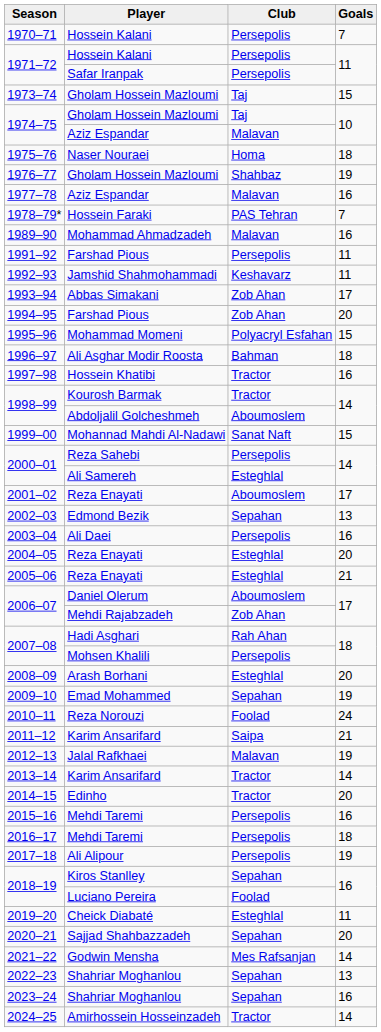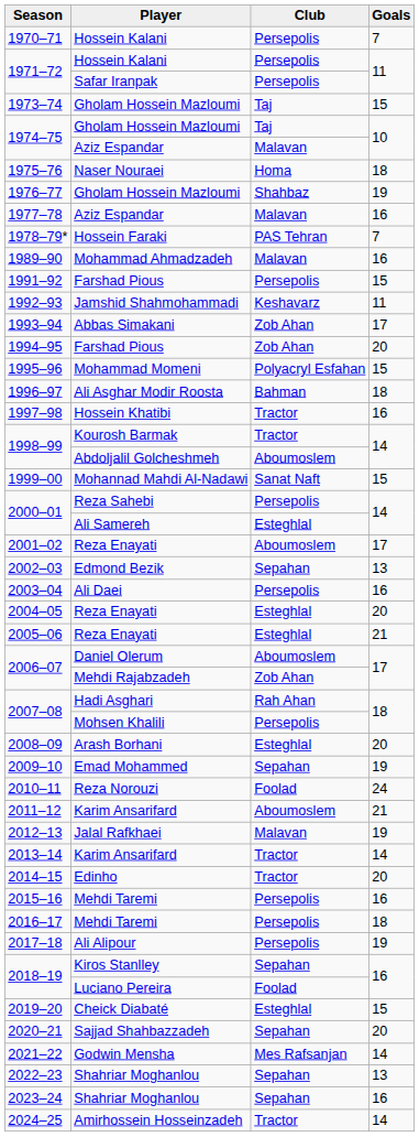 <table class="wikitable sortable">
 <tr>
 <th style="background:#efefef;">Season</th>
 <th style="background:#efefef;">Player</th>
 <th style="background:#efefef;">Club</th>
 <th style="background:#efefef;">Goals</th>
 </tr>
 <tr>
 <td><a href='#'>1970–71</a></td>
 <td> <a href='#'>Hossein Kalani</a></td>
 <td><a href='#'>Persepolis</a></td>
 <td>7</td>
 </tr>
 <tr>
 <td rowspan="2"><a href='#'>1971–72</a></td>
 <td> <a href='#'>Hossein Kalani</a></td>
 <td><a href='#'>Persepolis</a></td>
 <td rowspan="2">11</td>
 </tr>
 <tr>
 <td> <a href='#'>Safar Iranpak</a></td>
 <td><a href='#'>Persepolis</a></td>
 </tr>
 <tr>
 <td><a href='#'>1973–74</a></td>
 <td> <a href='#'>Gholam Hossein Mazloumi</a></td>
 <td><a href='#'>Taj</a></td>
 <td>15</td>
 </tr>
 <tr>
 <td rowspan="2"><a href='#'>1974–75</a></td>
 <td> <a href='#'>Gholam Hossein Mazloumi</a></td>
 <td><a href='#'>Taj</a></td>
 <td rowspan="2">10</td>
 </tr>
 <tr>
 <td> <a href='#'>Aziz Espandar</a></td>
 <td><a href='#'>Malavan</a></td>
 </tr>
 <tr>
 <td><a href='#'>1975–76</a></td>
 <td> <a href='#'>Naser Nouraei</a></td>
 <td><a href='#'>Homa</a></td>
 <td>18</td>
 </tr>
 <tr>
 <td><a href='#'>1976–77</a></td>
 <td> <a href='#'>Gholam Hossein Mazloumi</a></td>
 <td><a href='#'>Shahbaz</a></td>
 <td>19</td>
 </tr>
 <tr>
 <td><a href='#'>1977–78</a></td>
 <td> <a href='#'>Aziz Espandar</a></td>
 <td><a href='#'>Malavan</a></td>
 <td>16</td>
 </tr>
 <tr>
 <td><a href='#'>1978–79</a>*</td>
 <td> <a href='#'>Hossein Faraki</a></td>
 <td><a href='#'>PAS Tehran</a></td>
 <td>7</td>
 </tr>
 <tr>
 <td><a href='#'>1989–90</a></td>
 <td> <a href='#'>Mohammad Ahmadzadeh</a></td>
 <td><a href='#'>Malavan</a></td>
 <td>16</td>
 </tr>
 <tr>
 <td><a href='#'>1991–92</a></td>
 <td> <a href='#'>Farshad Pious</a></td>
 <td><a href='#'>Persepolis</a></td>
-<td>11</td>
+<td>15</td>
 </tr>
 <tr>
 <td><a href='#'>1992–93</a></td>
 <td> <a href='#'>Jamshid Shahmohammadi</a></td>
 <td><a href='#'>Keshavarz</a></td>
 <td>11</td>
 </tr>
 <tr>
 <td><a href='#'>1993–94</a></td>
 <td> <a href='#'>Abbas Simakani</a></td>
 <td><a href='#'>Zob Ahan</a></td>
 <td>17</td>
 </tr>
 <tr>
 <td><a href='#'>1994–95</a></td>
 <td> <a href='#'>Farshad Pious</a></td>
 <td><a href='#'>Zob Ahan</a></td>
 <td>20</td>
 </tr>
 <tr>
 <td><a href='#'>1995–96</a></td>
 <td> <a href='#'>Mohammad Momeni</a></td>
 <td><a href='#'>Polyacryl Esfahan</a></td>
 <td>15</td>
 </tr>
 <tr>
 <td><a href='#'>1996–97</a></td>
 <td> <a href='#'>Ali Asghar Modir Roosta</a></td>
 <td><a href='#'>Bahman</a></td>
 <td>18</td>
 </tr>
 <tr>
 <td><a href='#'>1997–98</a></td>
 <td> <a href='#'>Hossein Khatibi</a></td>
 <td><a href='#'>Tractor</a></td>
 <td>16</td>
 </tr>
 <tr>
 <td rowspan="2"><a href='#'>1998–99</a></td>
 <td> <a href='#'>Kourosh Barmak</a></td>
 <td><a href='#'>Tractor</a></td>
 <td rowspan="2">14</td>
 </tr>
 <tr>
 <td> <a href='#'>Abdoljalil Golcheshmeh</a></td>
 <td><a href='#'>Aboumoslem</a></td>
 </tr>
 <tr>
 <td><a href='#'>1999–00</a></td>
 <td> <a href='#'>Mohannad Mahdi Al-Nadawi</a></td>
 <td><a href='#'>Sanat Naft</a></td>
 <td>15</td>
 </tr>
 <tr>
 <td rowspan="2"><a href='#'>2000–01</a></td>
 <td> <a href='#'>Reza Sahebi</a></td>
 <td><a href='#'>Persepolis</a></td>
 <td rowspan="2">14</td>
 </tr>
 <tr>
 <td> <a href='#'>Ali Samereh</a></td>
 <td><a href='#'>Esteghlal</a></td>
 </tr>
 <tr>
 <td><a href='#'>2001–02</a></td>
 <td> <a href='#'>Reza Enayati</a></td>
 <td><a href='#'>Aboumoslem</a></td>
 <td>17</td>
 </tr>
 <tr>
 <td><a href='#'>2002–03</a></td>
 <td> <a href='#'>Edmond Bezik</a></td>
 <td><a href='#'>Sepahan</a></td>
 <td>13</td>
 </tr>
 <tr>
 <td><a href='#'>2003–04</a></td>
 <td> <a href='#'>Ali Daei</a></td>
 <td><a href='#'>Persepolis</a></td>
 <td>16</td>
 </tr>
 <tr>
 <td><a href='#'>2004–05</a></td>
 <td> <a href='#'>Reza Enayati</a></td>
 <td><a href='#'>Esteghlal</a></td>
 <td>20</td>
 </tr>
 <tr>
 <td><a href='#'>2005–06</a></td>
 <td> <a href='#'>Reza Enayati</a></td>
 <td><a href='#'>Esteghlal</a></td>
 <td>21</td>
 </tr>
 <tr>
 <td rowspan="2"><a href='#'>2006–07</a></td>
 <td> <a href='#'>Daniel Olerum</a></td>
 <td><a href='#'>Aboumoslem</a></td>
 <td rowspan="2">17</td>
 </tr>
 <tr>
 <td> <a href='#'>Mehdi Rajabzadeh</a></td>
 <td><a href='#'>Zob Ahan</a></td>
 </tr>
 <tr>
 <td rowspan="2"><a href='#'>2007–08</a></td>
 <td> <a href='#'>Hadi Asghari</a></td>
 <td><a href='#'>Rah Ahan</a></td>
 <td rowspan="2">18</td>
 </tr>
 <tr>
 <td> <a href='#'>Mohsen Khalili</a></td>
 <td><a href='#'>Persepolis</a></td>
 </tr>
 <tr>
 <td><a href='#'>2008–09</a></td>
 <td> <a href='#'>Arash Borhani</a></td>
 <td><a href='#'>Esteghlal</a></td>
 <td>20</td>
 </tr>
 <tr>
 <td><a href='#'>2009–10</a></td>
 <td> <a href='#'>Emad Mohammed</a></td>
 <td><a href='#'>Sepahan</a></td>
 <td>19</td>
 </tr>
 <tr>
 <td><a href='#'>2010–11</a></td>
 <td> <a href='#'>Reza Norouzi</a></td>
 <td><a href='#'>Foolad</a></td>
 <td>24</td>
 </tr>
 <tr>
 <td><a href='#'>2011–12</a></td>
 <td> <a href='#'>Karim Ansarifard</a></td>
-<td><a href='#'>Saipa</a></td>
+<td><a href='#'>Aboumoslem</a></td>
 <td>21</td>
 </tr>
 <tr>
 <td><a href='#'>2012–13</a></td>
 <td> <a href='#'>Jalal Rafkhaei</a></td>
 <td><a href='#'>Malavan</a></td>
 <td>19</td>
 </tr>
 <tr>
 <td><a href='#'>2013–14</a></td>
 <td> <a href='#'>Karim Ansarifard</a></td>
 <td><a href='#'>Tractor</a></td>
 <td>14</td>
 </tr>
 <tr>
 <td><a href='#'>2014–15</a></td>
 <td> <a href='#'>Edinho</a></td>
 <td><a href='#'>Tractor</a></td>
 <td>20</td>
 </tr>
 <tr>
 <td><a href='#'>2015–16</a></td>
 <td> <a href='#'>Mehdi Taremi</a></td>
 <td><a href='#'>Persepolis</a></td>
 <td>16</td>
 </tr>
 <tr>
 <td><a href='#'>2016–17</a></td>
 <td> <a href='#'>Mehdi Taremi</a></td>
 <td><a href='#'>Persepolis</a></td>
 <td>18</td>
 </tr>
 <tr>
 <td><a href='#'>2017–18</a></td>
 <td> <a href='#'>Ali Alipour</a></td>
 <td><a href='#'>Persepolis</a></td>
 <td>19</td>
 </tr>
 <tr>
 <td rowspan="2"><a href='#'>2018–19</a></td>
 <td> <a href='#'>Kiros Stanlley</a></td>
 <td><a href='#'>Sepahan</a></td>
 <td rowspan="2">16</td>
 </tr>
 <tr>
 <td> <a href='#'>Luciano Pereira</a></td>
 <td><a href='#'>Foolad</a></td>
 </tr>
 <tr>
 <td><a href='#'>2019–20</a></td>
 <td> <a href='#'>Cheick Diabaté</a></td>
 <td><a href='#'>Esteghlal</a></td>
-<td>11</td>
+<td>15</td>
 </tr>
 <tr>
 <td><a href='#'>2020–21</a></td>
 <td> <a href='#'>Sajjad Shahbazzadeh</a></td>
 <td><a href='#'>Sepahan</a></td>
 <td>20</td>
 </tr>
 <tr>
 <td><a href='#'>2021–22</a></td>
 <td> <a href='#'>Godwin Mensha</a></td>
 <td><a href='#'>Mes Rafsanjan</a></td>
 <td>14</td>
 </tr>
 <tr>
 <td><a href='#'>2022–23</a></td>
 <td> <a href='#'>Shahriar Moghanlou</a></td>
 <td><a href='#'>Sepahan</a></td>
 <td>13</td>
 </tr>
 <tr>
 <td><a href='#'>2023–24</a></td>
 <td> <a href='#'>Shahriar Moghanlou</a></td>
 <td><a href='#'>Sepahan</a></td>
 <td>16</td>
 </tr>
 <tr>
 <td><a href='#'>2024–25</a></td>
 <td> <a href='#'>Amirhossein Hosseinzadeh</a></td>
 <td><a href='#'>Tractor</a></td>
 <td>14</td>
 </tr>
 </table>
